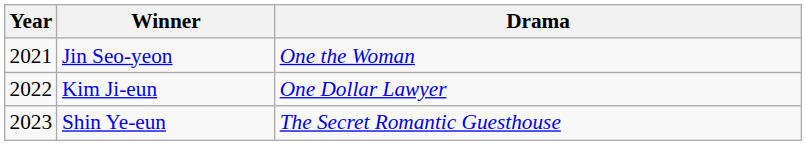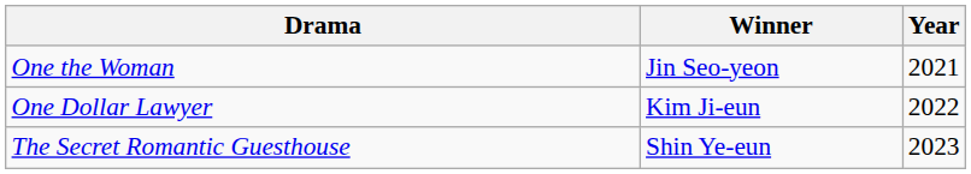 <table class="wikitable" style="width:600px">
 <tr>
+<th>Drama</th>
+<th>Winner</th>
 <th width=10>Year</th>
-<th>Winner</th>
-<th>Drama</th>
 </tr>
 <tr>
+<td><em><a href='#'>One the Woman</a></em></td>
+<td><a href='#'>Jin Seo-yeon</a></td>
 <td>2021</td>
-<td><a href='#'>Jin Seo-yeon</a></td>
-<td><em><a href='#'>One the Woman</a></em></td>
 </tr>
 <tr>
+<td><em><a href='#'>One Dollar Lawyer</a></em></td>
+<td><a href='#'>Kim Ji-eun</a></td>
 <td>2022</td>
-<td><a href='#'>Kim Ji-eun</a></td>
-<td><em><a href='#'>One Dollar Lawyer</a></em></td>
 </tr>
 <tr>
+<td><em><a href='#'>The Secret Romantic Guesthouse</a></em></td>
+<td><a href='#'>Shin Ye-eun</a></td>
 <td>2023</td>
-<td><a href='#'>Shin Ye-eun</a></td>
-<td><em><a href='#'>The Secret Romantic Guesthouse</a></em></td>
 </tr>
 </table>
